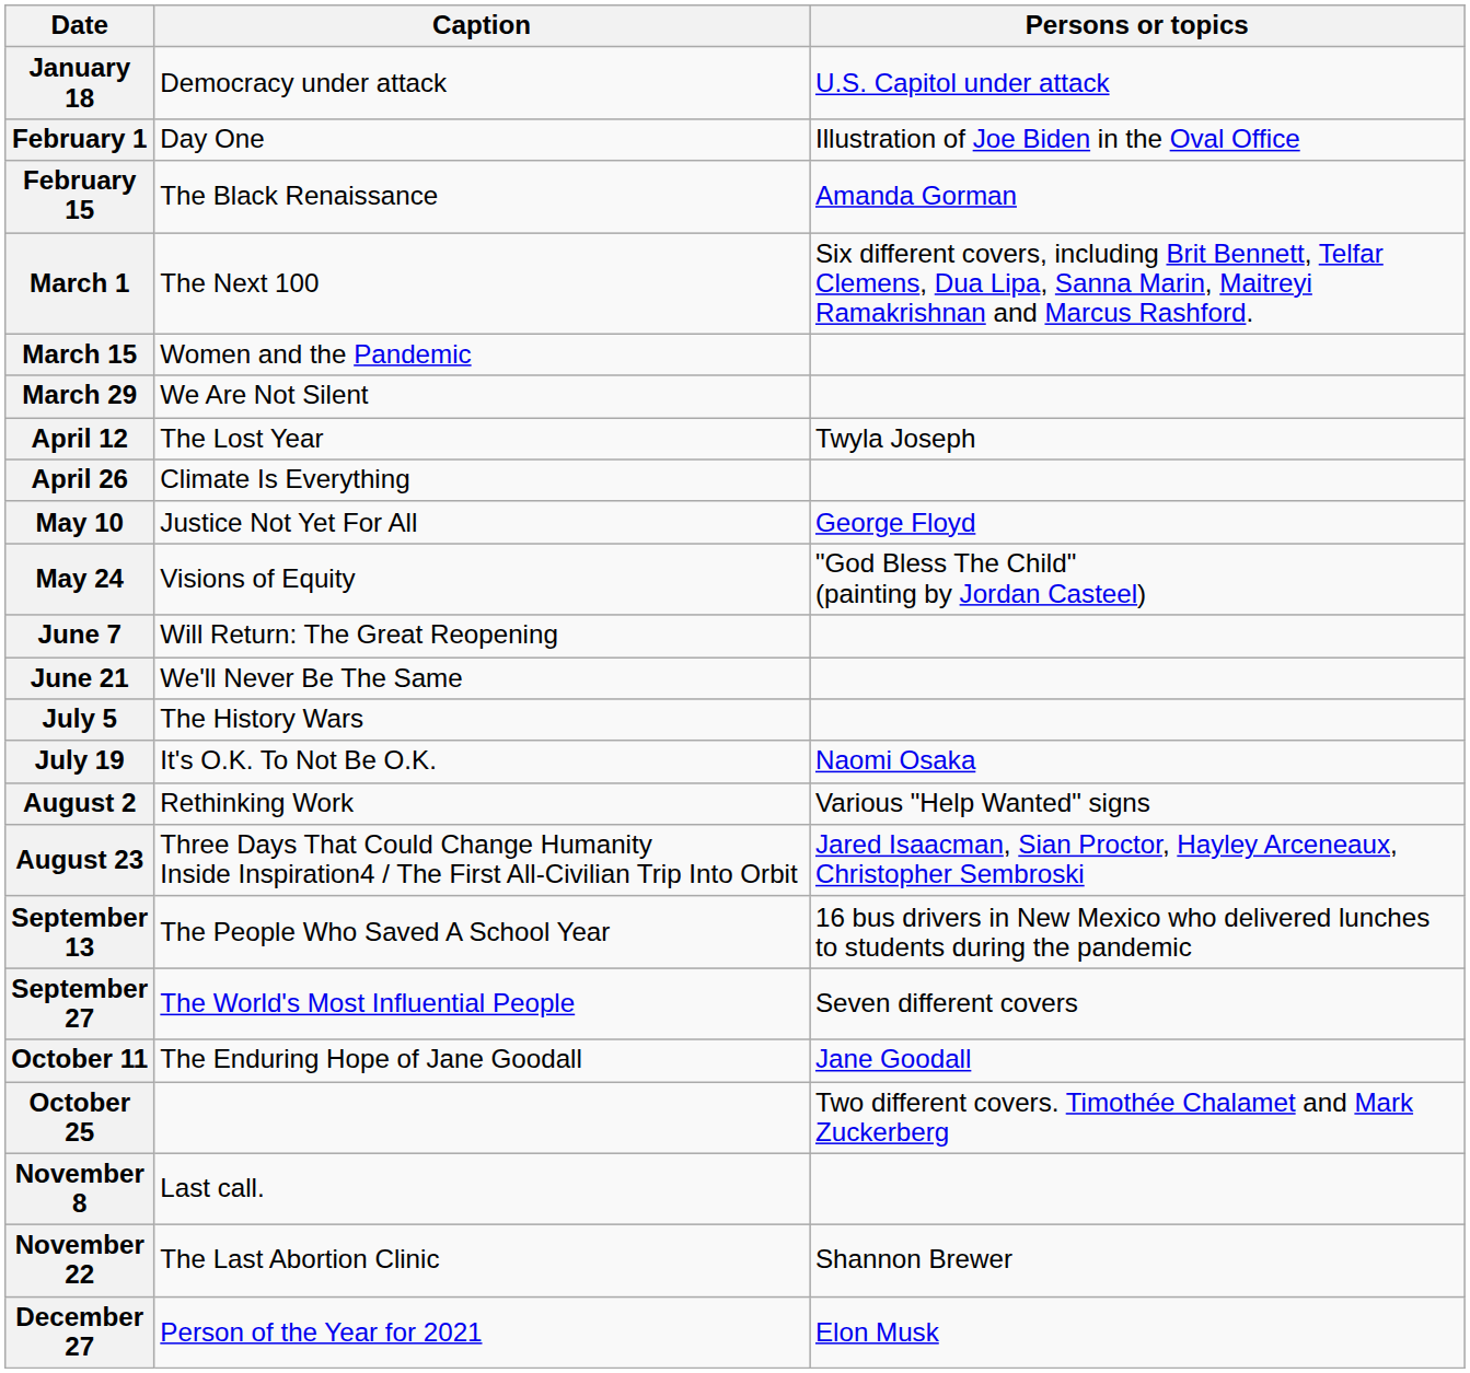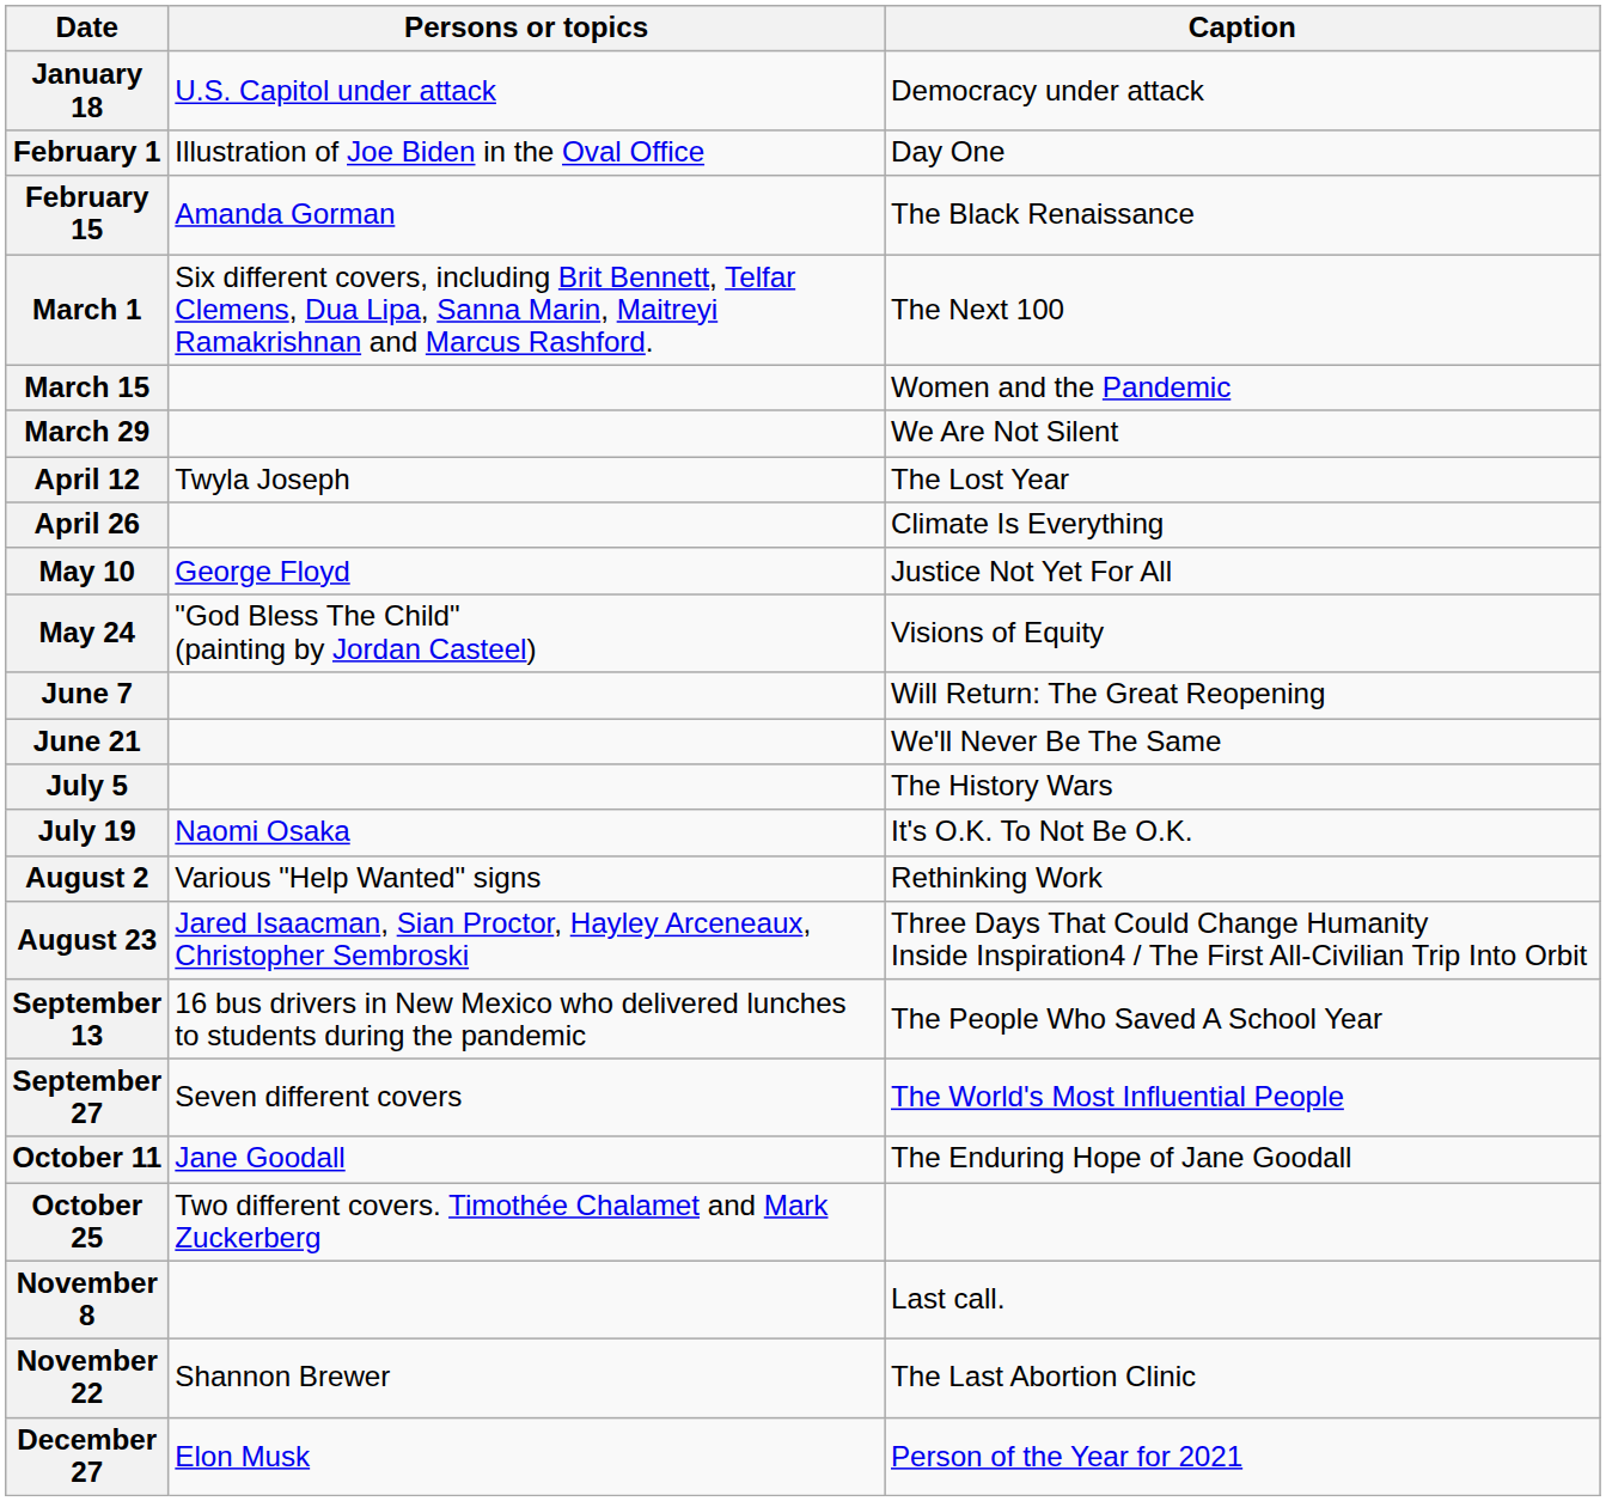 <table class="wikitable sortable" style="width:100%;">
 <tr>
 <th width=10%>Date</th>
+<th width=45%>Persons or topics</th>
 <th width=45%>Caption</th>
-<th width=45%>Persons or topics</th>
 </tr>
 <tr>
 <th>January 18</th>
+<td><a href='#'>U.S. Capitol under attack</a></td>
 <td>Democracy under attack</td>
-<td><a href='#'>U.S. Capitol under attack</a></td>
 </tr>
 <tr>
 <th>February 1</th>
+<td>Illustration of <a href='#'>Joe Biden</a> in the <a href='#'>Oval Office</a></td>
 <td>Day One</td>
-<td>Illustration of <a href='#'>Joe Biden</a> in the <a href='#'>Oval Office</a></td>
 </tr>
 <tr>
 <th>February 15</th>
+<td><a href='#'>Amanda Gorman</a></td>
 <td>The Black Renaissance</td>
-<td><a href='#'>Amanda Gorman</a></td>
 </tr>
 <tr>
 <th>March 1</th>
+<td>Six different covers, including <a href='#'>Brit Bennett</a>, <a href='#'>Telfar Clemens</a>, <a href='#'>Dua Lipa</a>, <a href='#'>Sanna Marin</a>, <a href='#'>Maitreyi Ramakrishnan</a> and <a href='#'>Marcus Rashford</a>.</td>
 <td>The Next 100</td>
-<td>Six different covers, including <a href='#'>Brit Bennett</a>, <a href='#'>Telfar Clemens</a>, <a href='#'>Dua Lipa</a>, <a href='#'>Sanna Marin</a>, <a href='#'>Maitreyi Ramakrishnan</a> and <a href='#'>Marcus Rashford</a>.</td>
 </tr>
 <tr>
 <th>March 15</th>
+<td></td>
 <td>Women and the <a href='#'>Pandemic</a></td>
+</tr>
+<tr>
+<th>March 29</th>
+<td></td>
+<td>We Are Not Silent</td>
+</tr>
+<tr>
+<th>April 12</th>
+<td>Twyla Joseph</td>
+<td>The Lost Year</td>
+</tr>
+<tr>
+<th>April 26</th>
+<td></td>
+<td>Climate Is Everything</td>
+</tr>
+<tr>
+<th>May 10</th>
+<td><a href='#'>George Floyd</a></td>
+<td>Justice Not Yet For All</td>
+</tr>
+<tr>
+<th>May 24</th>
+<td>"God Bless The Child"<br>(painting by <a href='#'>Jordan Casteel</a>)</td>
+<td>Visions of Equity</td>
+</tr>
+<tr>
+<th>June 7</th>
+<td></td>
+<td>Will Return: The Great Reopening</td>
+</tr>
+<tr>
+<th>June 21</th>
+<td></td>
+<td>We'll Never Be The Same</td>
+</tr>
+<tr>
+<th>July 5</th>
+<td></td>
+<td>The History Wars</td>
+</tr>
+<tr>
+<th>July 19</th>
+<td><a href='#'>Naomi Osaka</a></td>
+<td>It's O.K. To Not Be O.K.</td>
+</tr>
+<tr>
+<th>August 2</th>
+<td>Various "Help Wanted" signs</td>
+<td>Rethinking Work</td>
+</tr>
+<tr>
+<th>August 23</th>
+<td><a href='#'>Jared Isaacman</a>, <a href='#'>Sian Proctor</a>, <a href='#'>Hayley Arceneaux</a>, <a href='#'>Christopher Sembroski</a></td>
+<td>Three Days That Could Change Humanity<br>Inside Inspiration4 / The First All-Civilian Trip Into Orbit</td>
+</tr>
+<tr>
+<th>September 13</th>
+<td>16 bus drivers in New Mexico who delivered lunches to students during the pandemic</td>
+<td>The People Who Saved A School Year</td>
+</tr>
+<tr>
+<th>September 27</th>
+<td>Seven different covers</td>
+<td><a href='#'>The World's Most Influential People</a></td>
+</tr>
+<tr>
+<th>October 11</th>
+<td><a href='#'>Jane Goodall</a></td>
+<td>The Enduring Hope of Jane Goodall</td>
+</tr>
+<tr>
+<th>October 25</th>
+<td>Two different covers. <a href='#'>Timothée Chalamet</a> and <a href='#'>Mark Zuckerberg</a></td>
 <td></td>
 </tr>
 <tr>
-<th>March 29</th>
-<td>We Are Not Silent</td>
+<th>November 8</th>
 <td></td>
-</tr>
-<tr>
-<th>April 12</th>
-<td>The Lost Year</td>
-<td>Twyla Joseph</td>
-</tr>
-<tr>
-<th>April 26</th>
-<td>Climate Is Everything</td>
-<td></td>
-</tr>
-<tr>
-<th>May 10</th>
-<td>Justice Not Yet For All</td>
-<td><a href='#'>George Floyd</a></td>
-</tr>
-<tr>
-<th>May 24</th>
-<td>Visions of Equity</td>
-<td>"God Bless The Child"<br>(painting by <a href='#'>Jordan Casteel</a>)</td>
-</tr>
-<tr>
-<th>June 7</th>
-<td>Will Return: The Great Reopening</td>
-<td></td>
-</tr>
-<tr>
-<th>June 21</th>
-<td>We'll Never Be The Same</td>
-<td></td>
-</tr>
-<tr>
-<th>July 5</th>
-<td>The History Wars</td>
-<td></td>
-</tr>
-<tr>
-<th>July 19</th>
-<td>It's O.K. To Not Be O.K.</td>
-<td><a href='#'>Naomi Osaka</a></td>
-</tr>
-<tr>
-<th>August 2</th>
-<td>Rethinking Work</td>
-<td>Various "Help Wanted" signs</td>
-</tr>
-<tr>
-<th>August 23</th>
-<td>Three Days That Could Change Humanity<br>Inside Inspiration4 / The First All-Civilian Trip Into Orbit</td>
-<td><a href='#'>Jared Isaacman</a>, <a href='#'>Sian Proctor</a>, <a href='#'>Hayley Arceneaux</a>, <a href='#'>Christopher Sembroski</a></td>
-</tr>
-<tr>
-<th>September 13</th>
-<td>The People Who Saved A School Year</td>
-<td>16 bus drivers in New Mexico who delivered lunches to students during the pandemic</td>
-</tr>
-<tr>
-<th>September 27</th>
-<td><a href='#'>The World's Most Influential People</a></td>
-<td>Seven different covers</td>
-</tr>
-<tr>
-<th>October 11</th>
-<td>The Enduring Hope of Jane Goodall</td>
-<td><a href='#'>Jane Goodall</a></td>
-</tr>
-<tr>
-<th>October 25</th>
-<td></td>
-<td>Two different covers. <a href='#'>Timothée Chalamet</a> and <a href='#'>Mark Zuckerberg</a></td>
-</tr>
-<tr>
-<th>November 8</th>
 <td>Last call.</td>
-<td></td>
 </tr>
 <tr>
 <th>November 22</th>
+<td>Shannon Brewer</td>
 <td>The Last Abortion Clinic</td>
-<td>Shannon Brewer</td>
 </tr>
 <tr>
 <th>December 27</th>
+<td><a href='#'>Elon Musk</a></td>
 <td><a href='#'>Person of the Year for 2021</a></td>
-<td><a href='#'>Elon Musk</a></td>
 </tr>
 </table>
